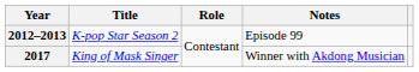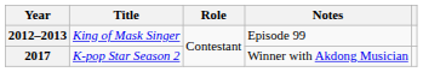 <table class="wikitable  plainrowheaders">
 <tr>
 <th scope="col">Year</th>
 <th scope="col">Title</th>
 <th scope="col">Role</th>
 <th scope="col">Notes</th>
 <th scope="col" class="unsortable"></th>
 </tr>
 <tr>
 <th scope="row">2012–2013</th>
-<td><em><a href='#'>K-pop Star Season 2</a></em></td>
+<td><em><a href='#'>King of Mask Singer</a></em></td>
 <td rowspan="2">Contestant</td>
 <td>Episode 99</td>
 <td align="center"></td>
 </tr>
 <tr>
 <th scope="row">2017</th>
-<td><em><a href='#'>King of Mask Singer</a></em></td>
+<td><em><a href='#'>K-pop Star Season 2</a></em></td>
 <td>Winner with <a href='#'>Akdong Musician</a></td>
 <td align="center"></td>
 </tr>
 </table>
